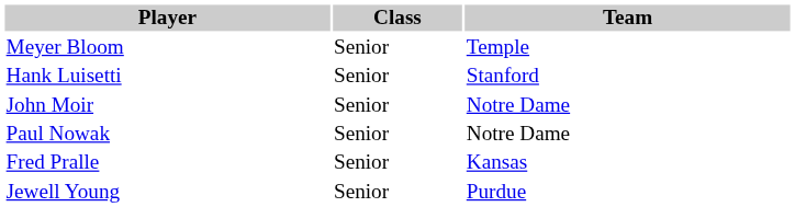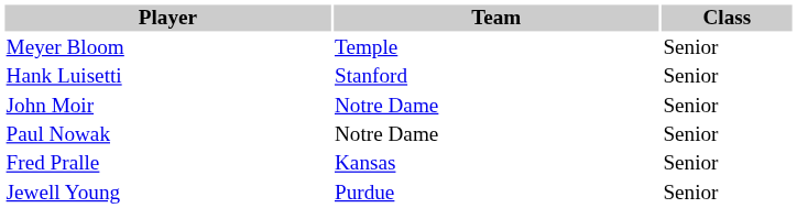 <table style="width:600px" "border:'1' 'solid' 'gray'">
 <tr>
 <th style="background:#CCCCCC;width:40%">Player</th>
+<th style="background:#CCCCCC;width:40%">Team</th>
 <th style="background:#CCCCCC;width:16%">Class</th>
-<th style="background:#CCCCCC;width:40%">Team</th>
 </tr>
 <tr>
 <td><a href='#'>Meyer Bloom</a></td>
+<td><a href='#'>Temple</a></td>
 <td>Senior</td>
-<td><a href='#'>Temple</a></td>
 </tr>
 <tr>
 <td><a href='#'>Hank Luisetti</a></td>
+<td><a href='#'>Stanford</a></td>
 <td>Senior</td>
-<td><a href='#'>Stanford</a></td>
 </tr>
 <tr>
 <td><a href='#'>John Moir</a></td>
+<td><a href='#'>Notre Dame</a></td>
 <td>Senior</td>
-<td><a href='#'>Notre Dame</a></td>
 </tr>
 <tr>
 <td><a href='#'>Paul Nowak</a></td>
+<td>Notre Dame</td>
 <td>Senior</td>
-<td>Notre Dame</td>
 </tr>
 <tr>
 <td><a href='#'>Fred Pralle</a></td>
+<td><a href='#'>Kansas</a></td>
 <td>Senior</td>
-<td><a href='#'>Kansas</a></td>
 </tr>
 <tr>
 <td><a href='#'>Jewell Young</a></td>
+<td><a href='#'>Purdue</a></td>
 <td>Senior</td>
-<td><a href='#'>Purdue</a></td>
 </tr>
 </table>
